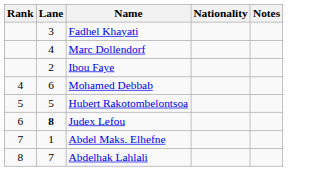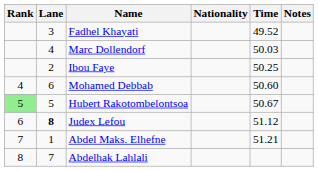 <table class="wikitable sortable" style="text-align:center">
 <tr>
 <th>Rank</th>
 <th>Lane</th>
 <th>Name</th>
 <th>Nationality</th>
+<th>Time</th>
 <th>Notes</th>
 </tr>
 <tr>
 <td></td>
 <td>3</td>
 <td align=left><a href='#'>Fadhel Khayati</a></td>
 <td align=left></td>
+<td>49.52</td>
 <td></td>
 </tr>
 <tr>
 <td></td>
 <td>4</td>
 <td align=left><a href='#'>Marc Dollendorf</a></td>
 <td align=left></td>
+<td>50.03</td>
 <td></td>
 </tr>
 <tr>
 <td></td>
 <td>2</td>
 <td align=left><a href='#'>Ibou Faye</a></td>
 <td align=left></td>
+<td>50.25</td>
 <td></td>
 </tr>
 <tr>
 <td>4</td>
 <td>6</td>
 <td align=left><a href='#'>Mohamed Debbab</a></td>
 <td align=left></td>
+<td>50.60</td>
 <td></td>
 </tr>
 <tr>
-<td>5</td>
+<td style="background: lightgreen;">5</td>
 <td>5</td>
 <td align=left><a href='#'>Hubert Rakotombelontsoa</a></td>
 <td align=left></td>
+<td>50.67</td>
 <td></td>
 </tr>
 <tr>
 <td>6</td>
 <td><strong>8</strong></td>
 <td align=left><a href='#'>Judex Lefou</a></td>
 <td align=left></td>
+<td>51.12</td>
 <td></td>
 </tr>
 <tr>
 <td>7</td>
 <td>1</td>
 <td align=left><a href='#'>Abdel Maks. Elhefne</a></td>
 <td align=left></td>
+<td>51.21</td>
 <td></td>
 </tr>
 <tr>
 <td>8</td>
 <td>7</td>
 <td align=left><a href='#'>Abdelhak Lahlali</a></td>
 <td align=left></td>
 <td></td>
+<td></td>
 </tr>
 </table>
